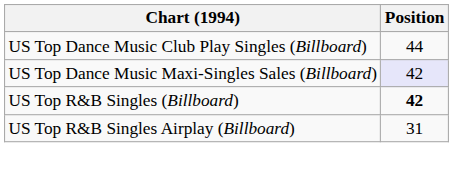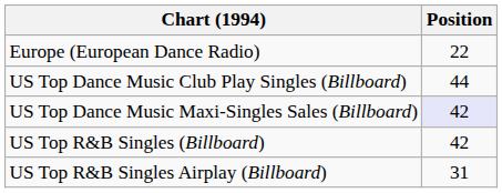 <table class="wikitable sortable">
 <tr>
 <th>Chart (1994)</th>
 <th>Position</th>
+</tr>
+<tr>
+<td>Europe (European Dance Radio)</td>
+<td align="center">22</td>
 </tr>
 <tr>
 <td>US Top Dance Music Club Play Singles (<em>Billboard</em>)</td>
 <td align="center">44</td>
 </tr>
 <tr>
 <td>US Top Dance Music Maxi-Singles Sales (<em>Billboard</em>)</td>
 <td align="center" style="background: lavender;">42</td>
 </tr>
 <tr>
 <td>US Top R&B Singles (<em>Billboard</em>)</td>
-<td align="center"><strong>42</strong></td>
+<td align="center">42</td>
 </tr>
 <tr>
 <td>US Top R&B Singles Airplay (<em>Billboard</em>)</td>
 <td align="center">31</td>
 </tr>
 </table>
